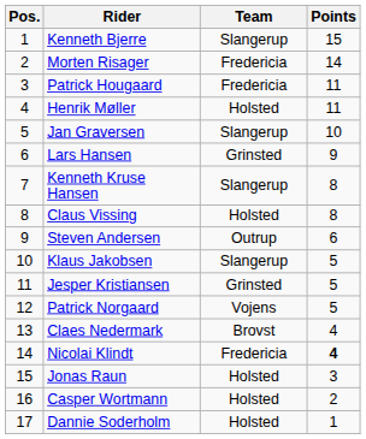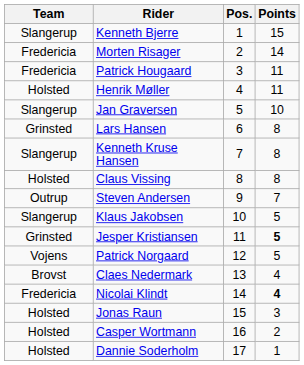 <table class=wikitable style="font-size:93%;">
 <tr>
+<th width=100px>Team</th>
+<th width=150px>Rider</th>
 <th width=25px>Pos.</th>
-<th width=150px>Rider</th>
-<th width=100px>Team</th>
 <th width=40px>Points</th>
 </tr>
 <tr align=center>
+<td>Slangerup</td>
+<td align=left><a href='#'>Kenneth Bjerre</a></td>
 <td>1</td>
-<td align=left><a href='#'>Kenneth Bjerre</a></td>
-<td>Slangerup</td>
 <td>15</td>
 </tr>
 <tr align=center>
+<td>Fredericia</td>
+<td align=left><a href='#'>Morten Risager</a></td>
 <td>2</td>
-<td align=left><a href='#'>Morten Risager</a></td>
-<td>Fredericia</td>
 <td>14</td>
 </tr>
 <tr align=center>
+<td>Fredericia</td>
+<td align=left><a href='#'>Patrick Hougaard</a></td>
 <td>3</td>
-<td align=left><a href='#'>Patrick Hougaard</a></td>
-<td>Fredericia</td>
 <td>11</td>
 </tr>
 <tr align=center>
+<td>Holsted</td>
+<td align=left><a href='#'>Henrik Møller</a></td>
 <td>4</td>
-<td align=left><a href='#'>Henrik Møller</a></td>
-<td>Holsted</td>
 <td>11</td>
 </tr>
 <tr align=center>
+<td>Slangerup</td>
+<td align=left><a href='#'>Jan Graversen</a></td>
 <td>5</td>
-<td align=left><a href='#'>Jan Graversen</a></td>
-<td>Slangerup</td>
 <td>10</td>
 </tr>
 <tr align=center>
+<td>Grinsted</td>
+<td align=left><a href='#'>Lars Hansen</a></td>
 <td>6</td>
-<td align=left><a href='#'>Lars Hansen</a></td>
-<td>Grinsted</td>
-<td>9</td>
-</tr>
-<tr align=center>
-<td>7</td>
-<td align=left><a href='#'>Kenneth Kruse Hansen</a></td>
-<td>Slangerup</td>
 <td>8</td>
 </tr>
 <tr align=center>
-<td>8</td>
-<td align=left><a href='#'>Claus Vissing</a></td>
-<td>Holsted</td>
+<td>Slangerup</td>
+<td align=left><a href='#'>Kenneth Kruse Hansen</a></td>
+<td>7</td>
 <td>8</td>
 </tr>
 <tr align=center>
-<td>9</td>
-<td align=left><a href='#'>Steven Andersen</a></td>
-<td>Outrup</td>
-<td>6</td>
+<td>Holsted</td>
+<td align=left><a href='#'>Claus Vissing</a></td>
+<td>8</td>
+<td>8</td>
 </tr>
 <tr align=center>
+<td>Outrup</td>
+<td align=left><a href='#'>Steven Andersen</a></td>
+<td>9</td>
+<td>7</td>
+</tr>
+<tr align=center>
+<td>Slangerup</td>
+<td align=left><a href='#'>Klaus Jakobsen</a></td>
 <td>10</td>
-<td align=left><a href='#'>Klaus Jakobsen</a></td>
-<td>Slangerup</td>
 <td>5</td>
 </tr>
 <tr align=center>
+<td>Grinsted</td>
+<td align=left><a href='#'>Jesper Kristiansen</a></td>
 <td>11</td>
-<td align=left><a href='#'>Jesper Kristiansen</a></td>
-<td>Grinsted</td>
+<td><strong>5</strong></td>
+</tr>
+<tr align=center>
+<td>Vojens</td>
+<td align=left><a href='#'>Patrick Norgaard</a></td>
+<td>12</td>
 <td>5</td>
 </tr>
 <tr align=center>
-<td>12</td>
-<td align=left><a href='#'>Patrick Norgaard</a></td>
-<td>Vojens</td>
-<td>5</td>
-</tr>
-<tr align=center>
+<td>Brovst</td>
+<td align=left><a href='#'>Claes Nedermark</a></td>
 <td>13</td>
-<td align=left><a href='#'>Claes Nedermark</a></td>
-<td>Brovst</td>
 <td>4</td>
 </tr>
 <tr align=center>
+<td>Fredericia</td>
+<td align=left><a href='#'>Nicolai Klindt</a></td>
 <td>14</td>
-<td align=left><a href='#'>Nicolai Klindt</a></td>
-<td>Fredericia</td>
 <td><strong>4</strong></td>
 </tr>
 <tr align=center>
+<td>Holsted</td>
+<td align=left><a href='#'>Jonas Raun</a></td>
 <td>15</td>
-<td align=left><a href='#'>Jonas Raun</a></td>
-<td>Holsted</td>
 <td>3</td>
 </tr>
 <tr align=center>
+<td>Holsted</td>
+<td align=left><a href='#'>Casper Wortmann</a></td>
 <td>16</td>
-<td align=left><a href='#'>Casper Wortmann</a></td>
-<td>Holsted</td>
 <td>2</td>
 </tr>
 <tr align=center>
+<td>Holsted</td>
+<td align=left><a href='#'>Dannie Soderholm</a></td>
 <td>17</td>
-<td align=left><a href='#'>Dannie Soderholm</a></td>
-<td>Holsted</td>
 <td>1</td>
 </tr>
 </table>
